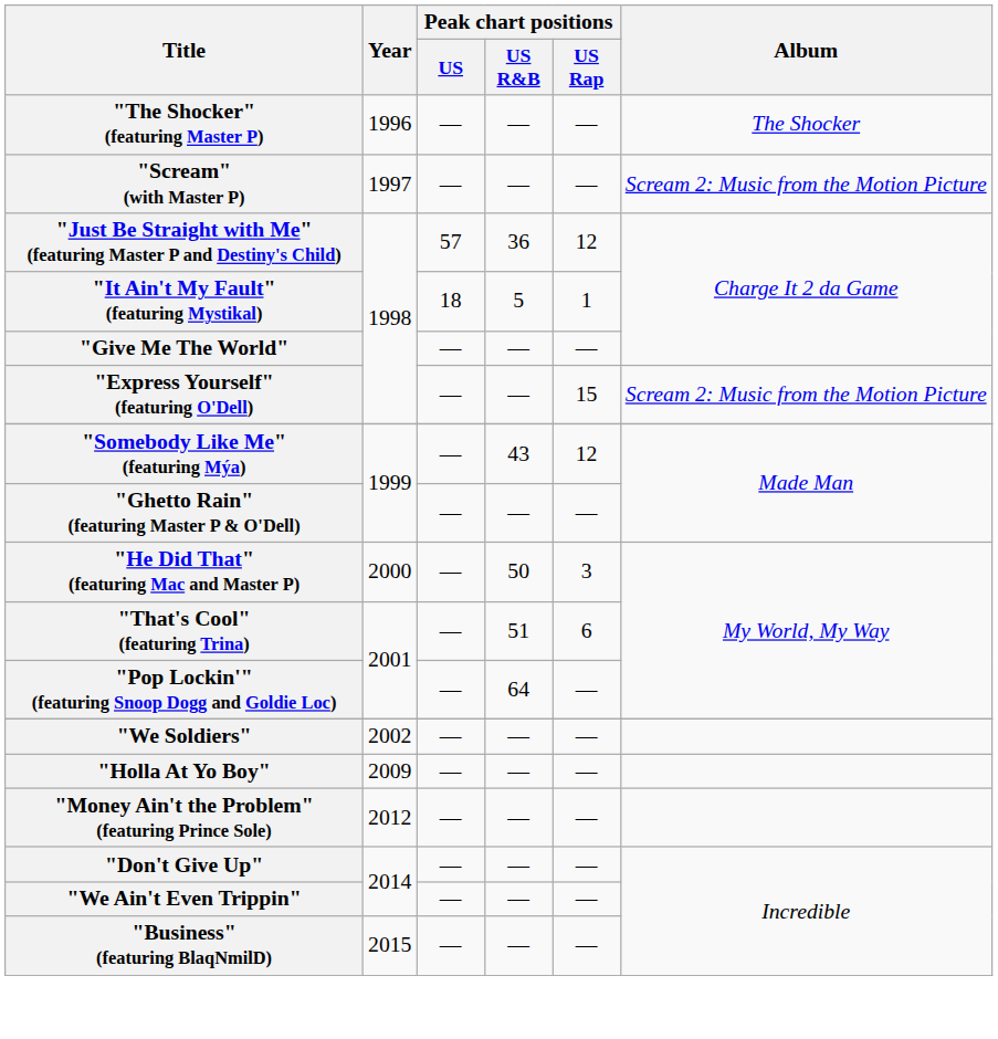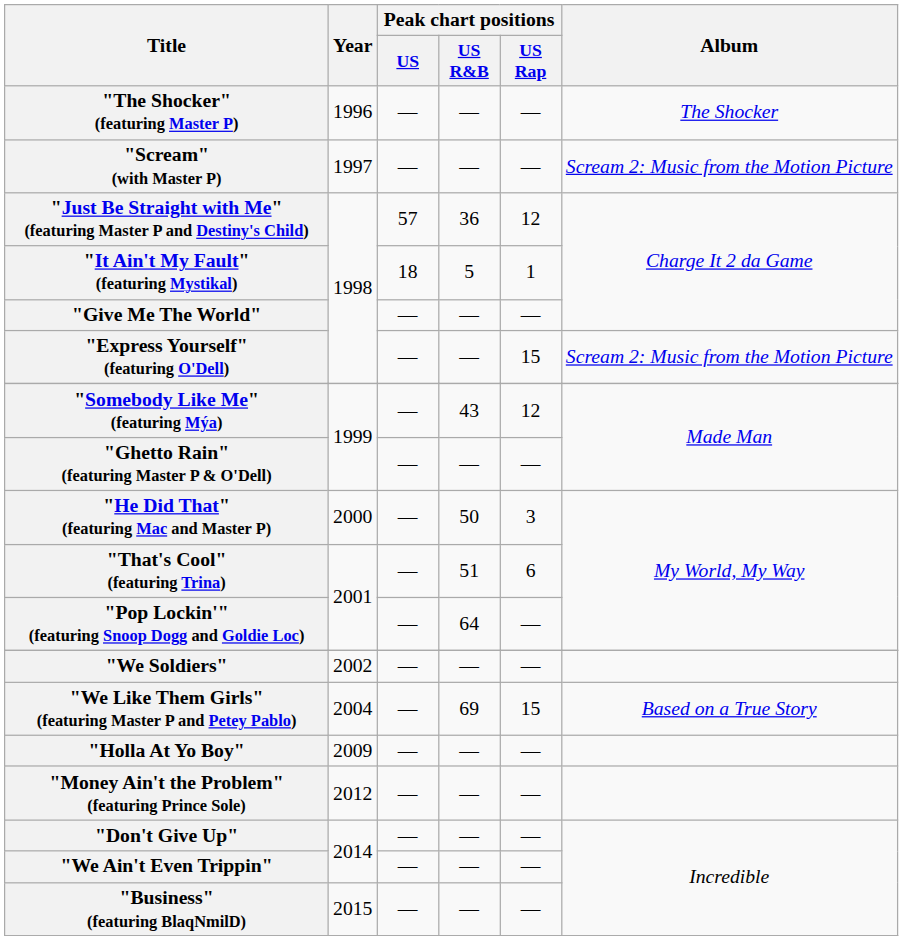 <table class="wikitable plainrowheaders" style="text-align:center;">
 <tr>
 <th scope="col" rowspan="2" style="width:16em;">Title</th>
 <th scope="col" rowspan="2">Year</th>
 <th scope="col" colspan="3">Peak chart positions</th>
 <th scope="col" rowspan="2">Album</th>
 </tr>
 <tr>
 <th style="width:3em; font-size:90%"><a href='#'>US</a></th>
 <th style="width:3em; font-size:90%"><a href='#'>US<br>R&B</a></th>
 <th style="width:3em; font-size:90%"><a href='#'>US<br>Rap</a></th>
 </tr>
 <tr>
 <th scope="row">"The Shocker"<br><small>(featuring <a href='#'>Master P</a>)</small></th>
 <td>1996</td>
 <td>—</td>
 <td>—</td>
 <td>—</td>
 <td><em><a href='#'>The Shocker</a></em></td>
 </tr>
 <tr>
 <th scope="row">"Scream"<br><small>(with Master P)</small></th>
 <td>1997</td>
 <td>—</td>
 <td>—</td>
 <td>—</td>
 <td><em><a href='#'>Scream 2: Music from the Motion Picture</a></em></td>
 </tr>
 <tr>
 <th scope="row">"<a href='#'>Just Be Straight with Me</a>"<br><small>(featuring Master P and <a href='#'>Destiny's Child</a>)</small></th>
 <td rowspan="4">1998</td>
 <td>57</td>
 <td>36</td>
 <td>12</td>
 <td rowspan="3"><em><a href='#'>Charge It 2 da Game</a></em></td>
 </tr>
 <tr>
 <th scope="row">"<a href='#'>It Ain't My Fault</a>"<br><small>(featuring <a href='#'>Mystikal</a>)</small></th>
 <td>18</td>
 <td>5</td>
 <td>1</td>
 </tr>
 <tr>
 <th scope="row">"Give Me The World"</th>
 <td>—</td>
 <td>—</td>
 <td>—</td>
 </tr>
 <tr>
 <th scope="row">"Express Yourself"<br><small>(featuring <a href='#'>O'Dell</a>)</small></th>
 <td>—</td>
 <td>—</td>
 <td>15</td>
 <td><em><a href='#'>Scream 2: Music from the Motion Picture</a></em></td>
 </tr>
 <tr span="3"|>
 </tr>
 <tr>
 <th scope="row">"<a href='#'>Somebody Like Me</a>"<br><small>(featuring <a href='#'>Mýa</a>)</small></th>
 <td rowspan="2">1999</td>
 <td>—</td>
 <td>43</td>
 <td>12</td>
 <td rowspan="2"><em><a href='#'>Made Man</a></em></td>
 </tr>
 <tr>
 <th scope="row">"Ghetto Rain"<br><small>(featuring Master P & O'Dell)</small></th>
 <td>—</td>
 <td>—</td>
 <td>—</td>
 </tr>
 <tr>
 <th scope="row">"<a href='#'>He Did That</a>"<br><small>(featuring <a href='#'>Mac</a> and Master P)</small></th>
 <td>2000</td>
 <td>—</td>
 <td>50</td>
 <td>3</td>
 <td rowspan="3"><em><a href='#'>My World, My Way</a></em></td>
 </tr>
 <tr>
 <th scope="row">"That's Cool"<br><small>(featuring <a href='#'>Trina</a>)</small></th>
 <td rowspan="2">2001</td>
 <td>—</td>
 <td>51</td>
 <td>6</td>
 </tr>
 <tr>
 <th scope="row">"Pop Lockin'"<br><small>(featuring <a href='#'>Snoop Dogg</a> and <a href='#'>Goldie Loc</a>)</small></th>
 <td>—</td>
 <td>64</td>
 <td>—</td>
 </tr>
 <tr>
 </tr>
 <tr>
 <th scope="row">"We Soldiers"</th>
 <td>2002</td>
 <td>—</td>
 <td>—</td>
 <td>—</td>
 <td></td>
 </tr>
 <tr>
+<th scope="row">"We Like Them Girls"<br><small>(featuring Master P and <a href='#'>Petey Pablo</a>)</small></th>
+<td>2004</td>
+<td>—</td>
+<td>69</td>
+<td>15</td>
+<td><em><a href='#'>Based on a True Story</a></em></td>
+</tr>
+<tr>
 <th scope="row">"Holla At Yo Boy"</th>
 <td>2009</td>
 <td>—</td>
 <td>—</td>
 <td>—</td>
 <td></td>
 </tr>
 <tr>
 <th scope="row">"Money Ain't the Problem"<br><small>(featuring Prince Sole)</small></th>
 <td>2012</td>
 <td>—</td>
 <td>—</td>
 <td>—</td>
 <td></td>
 </tr>
 <tr>
 <th scope="row">"Don't Give Up"</th>
 <td rowspan="2">2014</td>
 <td>—</td>
 <td>—</td>
 <td>—</td>
 <td rowspan="3"><em>Incredible</em></td>
 </tr>
 <tr>
 <th scope="row">"We Ain't Even Trippin"</th>
 <td>—</td>
 <td>—</td>
 <td>—</td>
 </tr>
 <tr>
 <th scope="row">"Business"<br><small>(featuring BlaqNmilD)</small></th>
 <td>2015</td>
 <td>—</td>
 <td>—</td>
 <td>—</td>
 </tr>
 <tr>
 </tr>
 </table>
